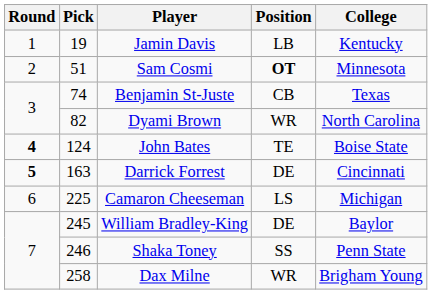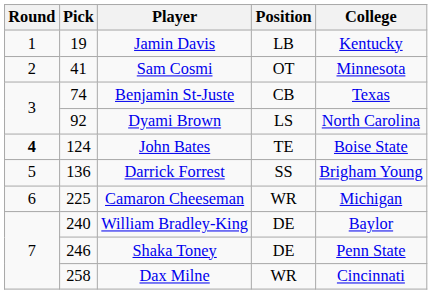 <table class="wikitable sortable sortable" style="text-align:center;">
 <tr>
 <th>Round</th>
 <th>Pick</th>
 <th>Player</th>
 <th>Position</th>
 <th>College</th>
 </tr>
 <tr>
 <td>1</td>
 <td>19</td>
 <td><a href='#'>Jamin Davis</a></td>
 <td>LB</td>
 <td><a href='#'>Kentucky</a></td>
 </tr>
 <tr>
 <td>2</td>
-<td>51</td>
+<td>41</td>
 <td><a href='#'>Sam Cosmi</a></td>
-<td><strong>OT</strong></td>
+<td>OT</td>
 <td><a href='#'>Minnesota</a></td>
 </tr>
 <tr>
 <td rowspan=2>3</td>
 <td>74</td>
 <td><a href='#'>Benjamin St-Juste</a></td>
 <td>CB</td>
 <td><a href='#'>Texas</a></td>
 </tr>
 <tr>
-<td>82</td>
+<td>92</td>
 <td><a href='#'>Dyami Brown</a></td>
-<td>WR</td>
+<td>LS</td>
 <td><a href='#'>North Carolina</a></td>
 </tr>
 <tr>
 <td><strong>4</strong></td>
 <td>124</td>
 <td><a href='#'>John Bates</a></td>
 <td>TE</td>
 <td><a href='#'>Boise State</a></td>
 </tr>
 <tr>
-<td><strong>5</strong></td>
-<td>163</td>
+<td>5</td>
+<td>136</td>
 <td><a href='#'>Darrick Forrest</a></td>
-<td>DE</td>
-<td><a href='#'>Cincinnati</a></td>
+<td>SS</td>
+<td><a href='#'>Brigham Young</a></td>
 </tr>
 <tr>
 <td>6</td>
 <td>225</td>
 <td><a href='#'>Camaron Cheeseman</a></td>
-<td>LS</td>
+<td>WR</td>
 <td><a href='#'>Michigan</a></td>
 </tr>
 <tr>
 <td rowspan="3">7</td>
-<td>245</td>
+<td>240</td>
 <td><a href='#'>William Bradley-King</a></td>
 <td>DE</td>
 <td><a href='#'>Baylor</a></td>
 </tr>
 <tr>
 <td>246</td>
 <td><a href='#'>Shaka Toney</a></td>
-<td>SS</td>
+<td>DE</td>
 <td><a href='#'>Penn State</a></td>
 </tr>
 <tr>
 <td>258</td>
 <td><a href='#'>Dax Milne</a></td>
 <td>WR</td>
-<td><a href='#'>Brigham Young</a></td>
+<td><a href='#'>Cincinnati</a></td>
 </tr>
 </table>
